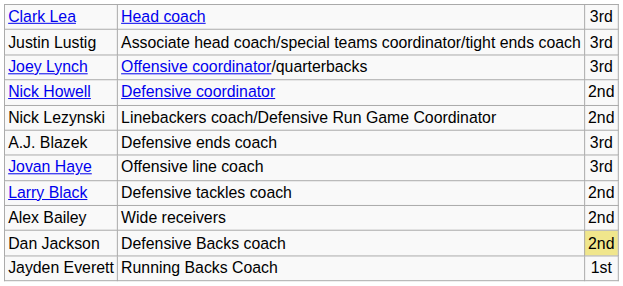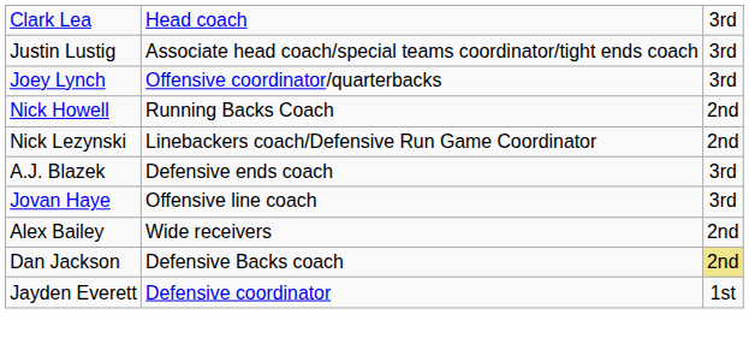 <table class="wikitable">
 <tr>
 </tr>
 <tr>
 <td><a href='#'>Clark Lea</a></td>
 <td><a href='#'>Head coach</a></td>
 <td align=center>3rd</td>
 </tr>
 <tr>
 <td>Justin Lustig</td>
 <td>Associate head coach/special teams coordinator/tight ends coach</td>
 <td align=center>3rd</td>
 </tr>
 <tr>
 <td><a href='#'>Joey Lynch</a></td>
 <td><a href='#'>Offensive coordinator</a>/quarterbacks</td>
 <td align=center>3rd</td>
 </tr>
 <tr>
 <td><a href='#'>Nick Howell</a></td>
-<td><a href='#'>Defensive coordinator</a></td>
+<td>Running Backs Coach</td>
 <td align=center>2nd</td>
 </tr>
 <tr>
 <td>Nick Lezynski</td>
 <td>Linebackers coach/Defensive Run Game Coordinator</td>
 <td align=center>2nd</td>
 </tr>
 <tr>
 <td>A.J. Blazek</td>
 <td>Defensive ends coach</td>
 <td align=center>3rd</td>
 </tr>
 <tr>
 <td><a href='#'>Jovan Haye</a></td>
 <td>Offensive line coach</td>
 <td align=center>3rd</td>
 </tr>
 <tr>
-<td><a href='#'>Larry Black</a></td>
-<td>Defensive tackles coach</td>
-<td align=center>2nd</td>
-</tr>
-<tr>
 <td>Alex Bailey</td>
 <td>Wide receivers</td>
 <td align=center>2nd</td>
 </tr>
 <tr>
 <td>Dan Jackson</td>
 <td>Defensive Backs coach</td>
 <td align=center style="background: khaki;">2nd</td>
 </tr>
 <tr>
 <td>Jayden Everett</td>
-<td>Running Backs Coach</td>
+<td><a href='#'>Defensive coordinator</a></td>
 <td align=center>1st</td>
 </tr>
 </table>
